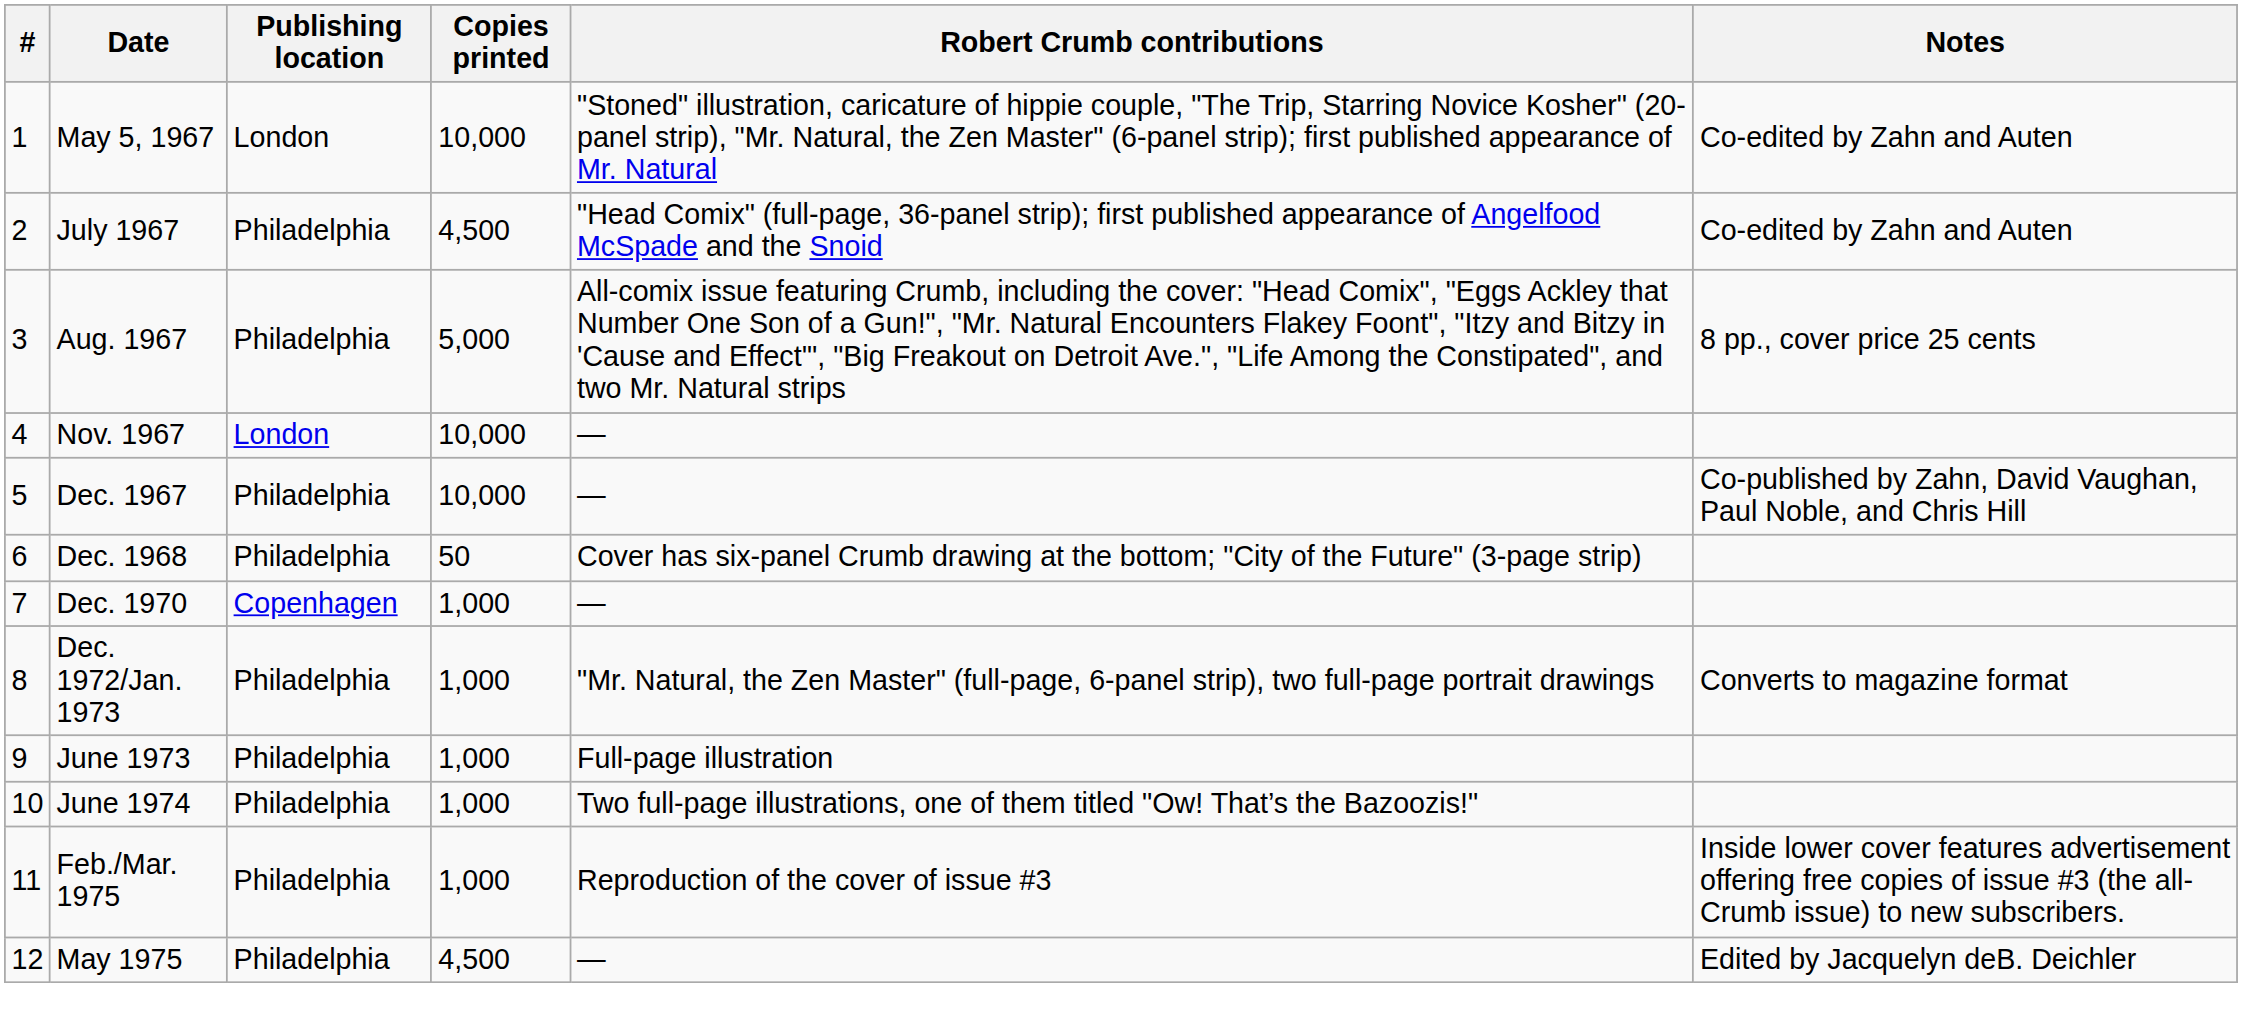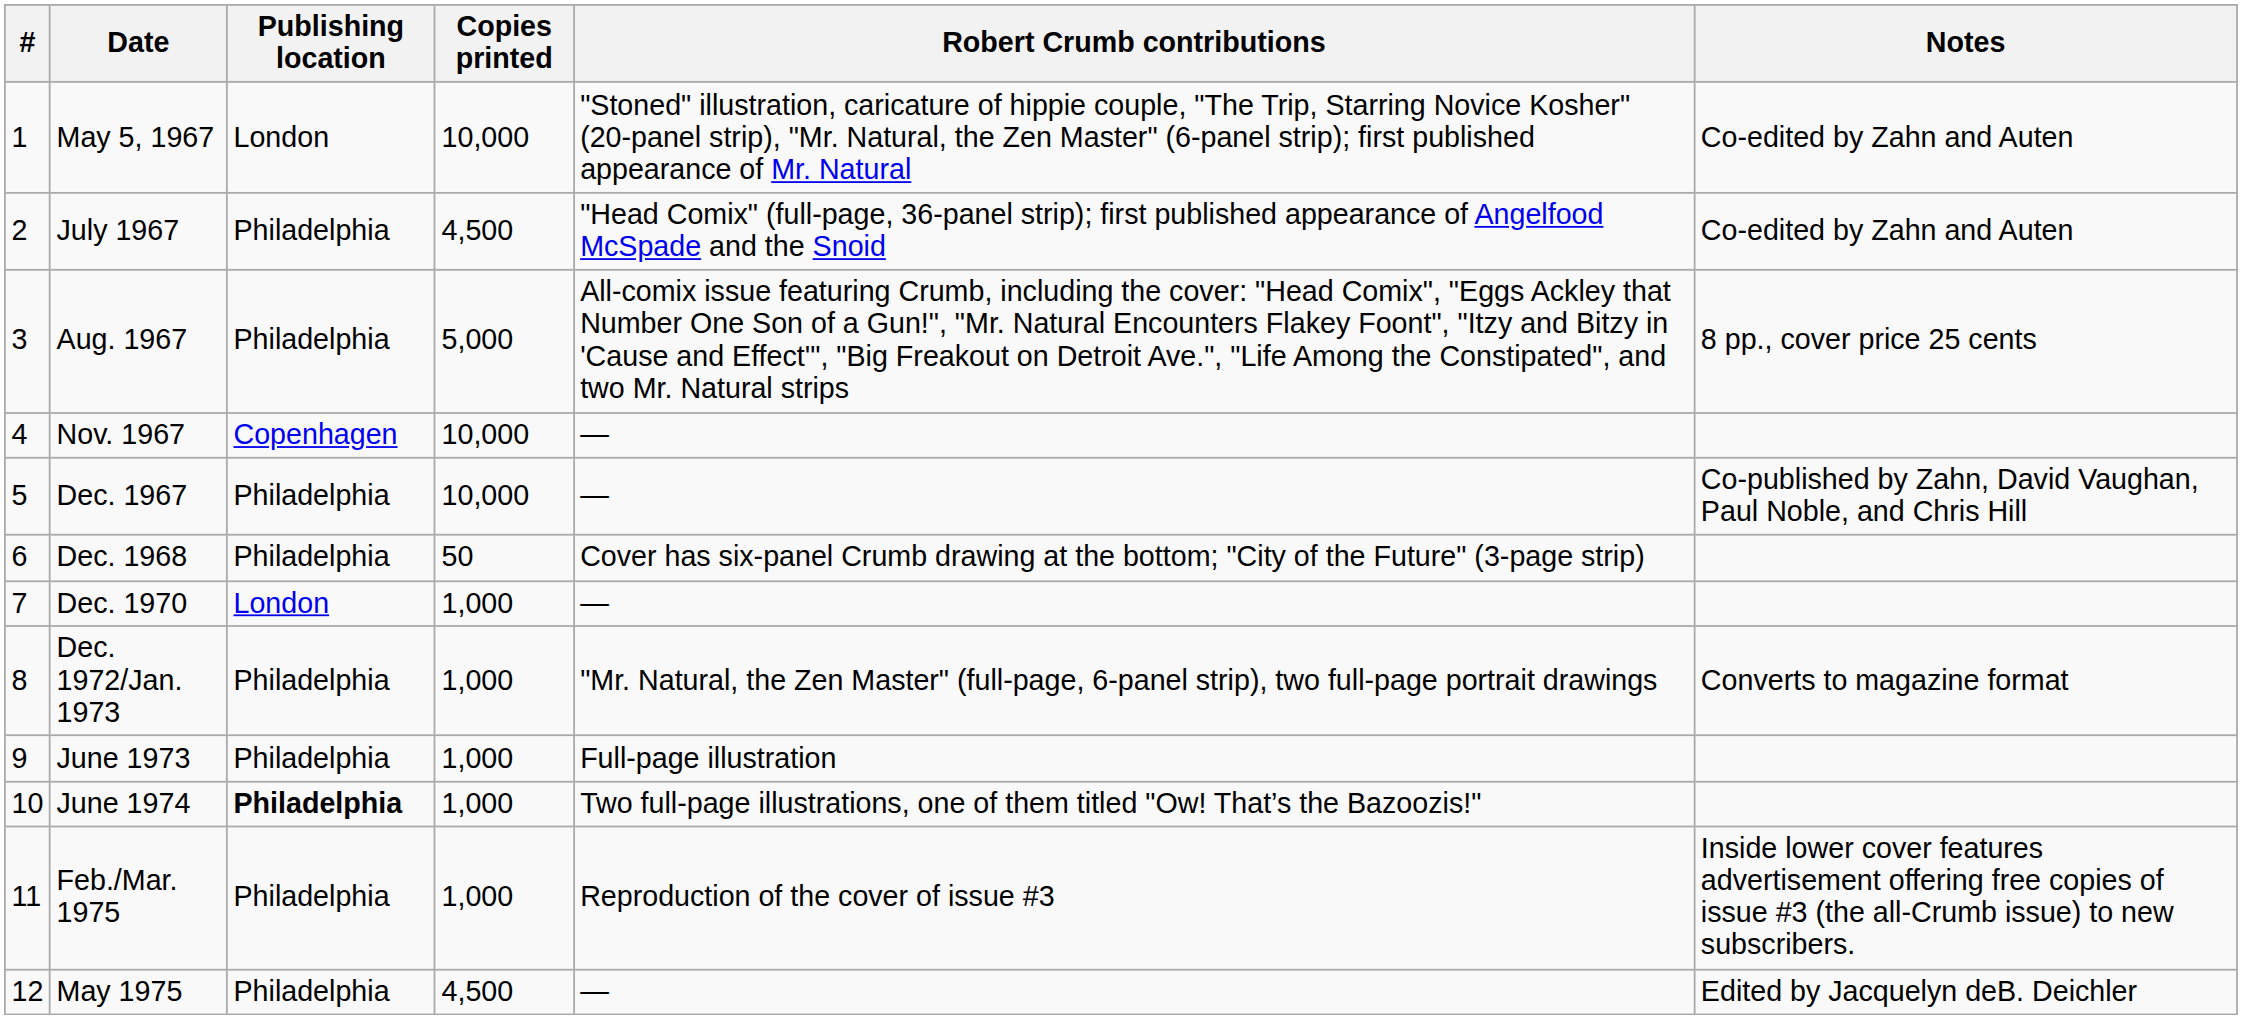 <table class="wikitable">
 <tr>
 <th>#</th>
 <th>Date</th>
 <th>Publishing location</th>
 <th>Copies printed</th>
 <th>Robert Crumb contributions</th>
 <th>Notes</th>
 </tr>
 <tr>
 <td>1</td>
 <td>May 5, 1967</td>
 <td>London</td>
 <td>10,000</td>
 <td>"Stoned" illustration, caricature of hippie couple, "The Trip, Starring Novice Kosher" (20-panel strip), "Mr. Natural, the Zen Master" (6-panel strip); first published appearance of <a href='#'>Mr. Natural</a></td>
 <td>Co-edited by Zahn and Auten</td>
 </tr>
 <tr>
 <td>2</td>
 <td>July 1967</td>
 <td>Philadelphia</td>
 <td>4,500</td>
 <td>"Head Comix" (full-page, 36-panel strip); first published appearance of <a href='#'>Angelfood McSpade</a> and the <a href='#'>Snoid</a></td>
 <td>Co-edited by Zahn and Auten</td>
 </tr>
 <tr>
 <td>3</td>
 <td>Aug. 1967</td>
 <td>Philadelphia</td>
 <td>5,000</td>
 <td>All-comix issue featuring Crumb, including the cover: "Head Comix", "Eggs Ackley that Number One Son of a Gun!", "Mr. Natural Encounters Flakey Foont", "Itzy and Bitzy in 'Cause and Effect'", "Big Freakout on Detroit Ave.", "Life Among the Constipated", and two Mr. Natural strips</td>
 <td>8 pp., cover price 25 cents</td>
 </tr>
 <tr>
 <td>4</td>
 <td>Nov. 1967</td>
-<td><a href='#'>London</a></td>
+<td><a href='#'>Copenhagen</a></td>
 <td>10,000</td>
 <td>—</td>
 <td></td>
 </tr>
 <tr>
 <td>5</td>
 <td>Dec. 1967</td>
 <td>Philadelphia</td>
 <td>10,000</td>
 <td>—</td>
 <td>Co-published by Zahn, David Vaughan, Paul Noble, and Chris Hill</td>
 </tr>
 <tr>
 <td>6</td>
 <td>Dec. 1968</td>
 <td>Philadelphia</td>
 <td>50</td>
 <td>Cover has six-panel Crumb drawing at the bottom; "City of the Future" (3-page strip)</td>
 <td></td>
 </tr>
 <tr>
 <td>7</td>
 <td>Dec. 1970</td>
-<td><a href='#'>Copenhagen</a></td>
+<td><a href='#'>London</a></td>
 <td>1,000</td>
 <td>—</td>
 <td></td>
 </tr>
 <tr>
 <td>8</td>
 <td>Dec. 1972/Jan. 1973</td>
 <td>Philadelphia</td>
 <td>1,000</td>
 <td>"Mr. Natural, the Zen Master" (full-page, 6-panel strip), two full-page portrait drawings</td>
 <td>Converts to magazine format</td>
 </tr>
 <tr>
 <td>9</td>
 <td>June 1973</td>
 <td>Philadelphia</td>
 <td>1,000</td>
 <td>Full-page illustration</td>
 <td></td>
 </tr>
 <tr>
 <td>10</td>
 <td>June 1974</td>
-<td>Philadelphia</td>
+<td><strong>Philadelphia</strong></td>
 <td>1,000</td>
 <td>Two full-page illustrations, one of them titled "Ow! That’s the Bazoozis!"</td>
 <td></td>
 </tr>
 <tr>
 <td>11</td>
 <td>Feb./Mar. 1975</td>
 <td>Philadelphia</td>
 <td>1,000</td>
 <td>Reproduction of the cover of issue #3</td>
 <td>Inside lower cover features advertisement offering free copies of issue #3 (the all-Crumb issue) to new subscribers.</td>
 </tr>
 <tr>
 <td>12</td>
 <td>May 1975</td>
 <td>Philadelphia</td>
 <td>4,500</td>
 <td>—</td>
 <td>Edited by Jacquelyn deB. Deichler</td>
 </tr>
 </table>
